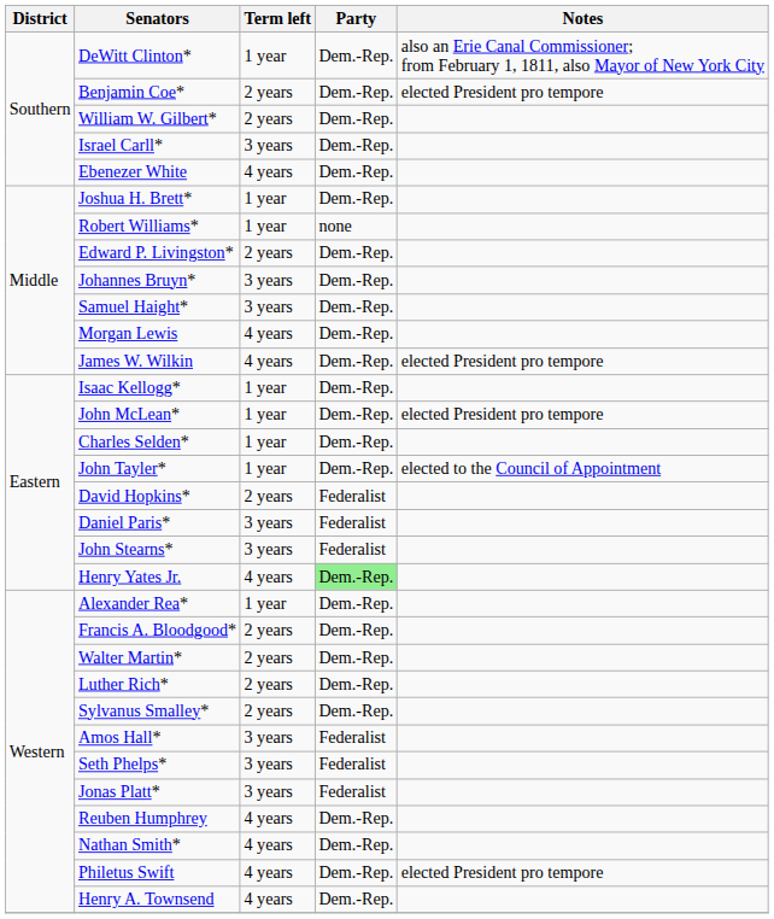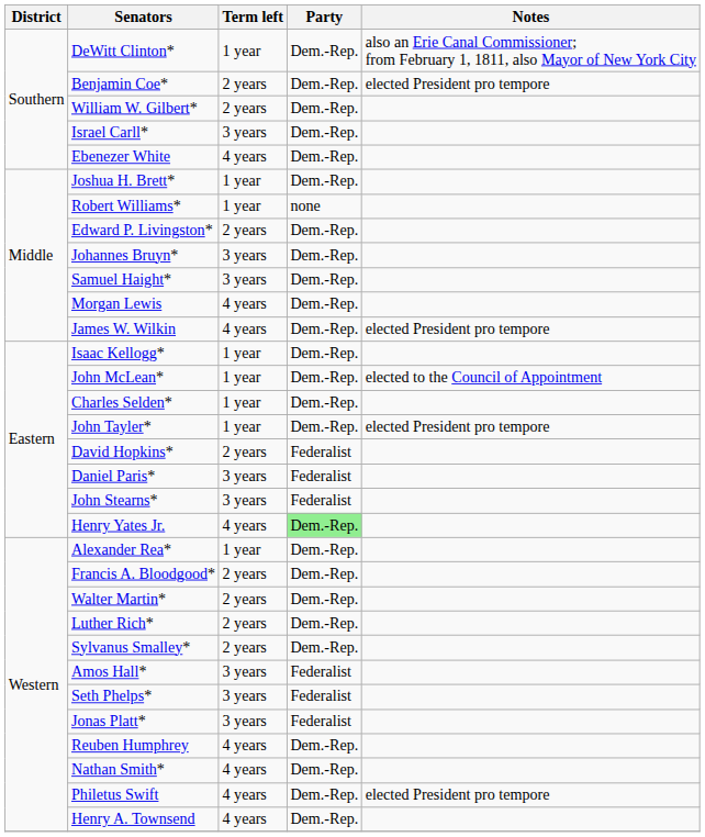 <table class=wikitable>
 <tr>
 <th>District</th>
 <th>Senators</th>
 <th>Term left</th>
 <th>Party</th>
 <th>Notes</th>
 </tr>
 <tr>
 <td rowspan="5">Southern</td>
 <td><a href='#'>DeWitt Clinton</a>*</td>
 <td>1 year</td>
 <td>Dem.-Rep.</td>
 <td>also an <a href='#'>Erie Canal Commissioner</a>; <br>from February 1, 1811, also <a href='#'>Mayor of New York City</a></td>
 </tr>
 <tr>
 <td><a href='#'>Benjamin Coe</a>*</td>
 <td>2 years</td>
 <td>Dem.-Rep.</td>
 <td>elected President pro tempore</td>
 </tr>
 <tr>
 <td><a href='#'>William W. Gilbert</a>*</td>
 <td>2 years</td>
 <td>Dem.-Rep.</td>
 <td></td>
 </tr>
 <tr>
 <td><a href='#'>Israel Carll</a>*</td>
 <td>3 years</td>
 <td>Dem.-Rep.</td>
 <td></td>
 </tr>
 <tr>
 <td><a href='#'>Ebenezer White</a></td>
 <td>4 years</td>
 <td>Dem.-Rep.</td>
 <td></td>
 </tr>
 <tr>
 <td rowspan="7">Middle</td>
 <td><a href='#'>Joshua H. Brett</a>*</td>
 <td>1 year</td>
 <td>Dem.-Rep.</td>
 <td></td>
 </tr>
 <tr>
 <td><a href='#'>Robert Williams</a>*</td>
 <td>1 year</td>
 <td>none</td>
 <td></td>
 </tr>
 <tr>
 <td><a href='#'>Edward P. Livingston</a>*</td>
 <td>2 years</td>
 <td>Dem.-Rep.</td>
 <td></td>
 </tr>
 <tr>
 <td><a href='#'>Johannes Bruyn</a>*</td>
 <td>3 years</td>
 <td>Dem.-Rep.</td>
 <td></td>
 </tr>
 <tr>
 <td><a href='#'>Samuel Haight</a>*</td>
 <td>3 years</td>
 <td>Dem.-Rep.</td>
 <td></td>
 </tr>
 <tr>
 <td><a href='#'>Morgan Lewis</a></td>
 <td>4 years</td>
 <td>Dem.-Rep.</td>
 <td></td>
 </tr>
 <tr>
 <td><a href='#'>James W. Wilkin</a></td>
 <td>4 years</td>
 <td>Dem.-Rep.</td>
 <td>elected President pro tempore</td>
 </tr>
 <tr>
 <td rowspan="8">Eastern</td>
 <td><a href='#'>Isaac Kellogg</a>*</td>
 <td>1 year</td>
 <td>Dem.-Rep.</td>
 <td></td>
 </tr>
 <tr>
 <td><a href='#'>John McLean</a>*</td>
 <td>1 year</td>
 <td>Dem.-Rep.</td>
-<td>elected President pro tempore</td>
+<td>elected to the <a href='#'>Council of Appointment</a></td>
 </tr>
 <tr>
 <td><a href='#'>Charles Selden</a>*</td>
 <td>1 year</td>
 <td>Dem.-Rep.</td>
 <td></td>
 </tr>
 <tr>
 <td><a href='#'>John Tayler</a>*</td>
 <td>1 year</td>
 <td>Dem.-Rep.</td>
-<td>elected to the <a href='#'>Council of Appointment</a></td>
+<td>elected President pro tempore</td>
 </tr>
 <tr>
 <td><a href='#'>David Hopkins</a>*</td>
 <td>2 years</td>
 <td>Federalist</td>
 <td></td>
 </tr>
 <tr>
 <td><a href='#'>Daniel Paris</a>*</td>
 <td>3 years</td>
 <td>Federalist</td>
 <td></td>
 </tr>
 <tr>
 <td><a href='#'>John Stearns</a>*</td>
 <td>3 years</td>
 <td>Federalist</td>
 <td></td>
 </tr>
 <tr>
 <td><a href='#'>Henry Yates Jr.</a></td>
 <td>4 years</td>
 <td style="background: lightgreen;">Dem.-Rep.</td>
 <td></td>
 </tr>
 <tr>
 <td rowspan="12">Western</td>
 <td><a href='#'>Alexander Rea</a>*</td>
 <td>1 year</td>
 <td>Dem.-Rep.</td>
 <td></td>
 </tr>
 <tr>
 <td><a href='#'>Francis A. Bloodgood</a>*</td>
 <td>2 years</td>
 <td>Dem.-Rep.</td>
 <td></td>
 </tr>
 <tr>
 <td><a href='#'>Walter Martin</a>*</td>
 <td>2 years</td>
 <td>Dem.-Rep.</td>
 <td></td>
 </tr>
 <tr>
 <td><a href='#'>Luther Rich</a>*</td>
 <td>2 years</td>
 <td>Dem.-Rep.</td>
 <td></td>
 </tr>
 <tr>
 <td><a href='#'>Sylvanus Smalley</a>*</td>
 <td>2 years</td>
 <td>Dem.-Rep.</td>
 <td></td>
 </tr>
 <tr>
 <td><a href='#'>Amos Hall</a>*</td>
 <td>3 years</td>
 <td>Federalist</td>
 <td></td>
 </tr>
 <tr>
 <td><a href='#'>Seth Phelps</a>*</td>
 <td>3 years</td>
 <td>Federalist</td>
 <td></td>
 </tr>
 <tr>
 <td><a href='#'>Jonas Platt</a>*</td>
 <td>3 years</td>
 <td>Federalist</td>
 <td></td>
 </tr>
 <tr>
 <td><a href='#'>Reuben Humphrey</a></td>
 <td>4 years</td>
 <td>Dem.-Rep.</td>
 <td></td>
 </tr>
 <tr>
 <td><a href='#'>Nathan Smith</a>*</td>
 <td>4 years</td>
 <td>Dem.-Rep.</td>
 <td></td>
 </tr>
 <tr>
 <td><a href='#'>Philetus Swift</a></td>
 <td>4 years</td>
 <td>Dem.-Rep.</td>
 <td>elected President pro tempore</td>
 </tr>
 <tr>
 <td><a href='#'>Henry A. Townsend</a></td>
 <td>4 years</td>
 <td>Dem.-Rep.</td>
 <td></td>
 </tr>
 <tr>
 </tr>
 </table>
